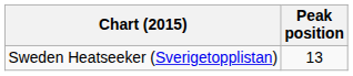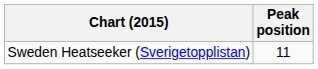 <table class="wikitable">
 <tr>
 <th scope="col">Chart (2015)</th>
 <th scope="col">Peak<br>position</th>
 </tr>
 <tr>
 <td>Sweden Heatseeker (<a href='#'>Sverigetopplistan</a>)</td>
-<td style="text-align:center;">13</td>
+<td style="text-align:center;">11</td>
 </tr>
 </table>
